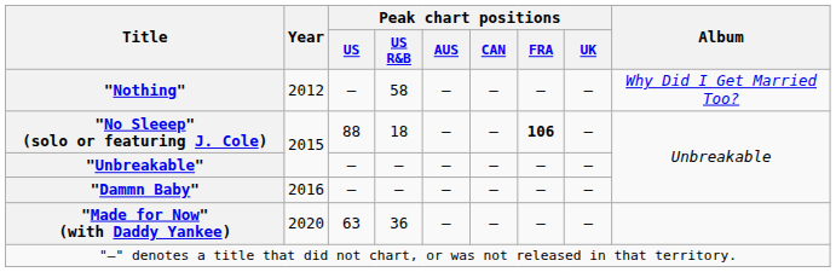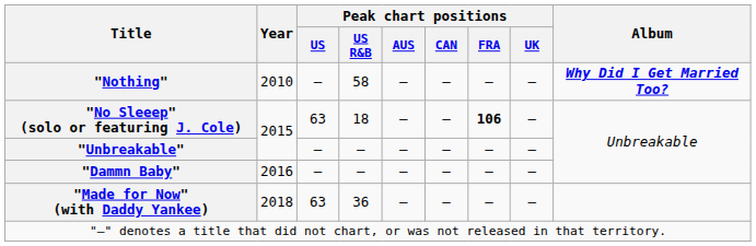 <table class="wikitable plainrowheaders" style="text-align:center;">
 <tr>
 <th scope="col" rowspan="2" style="width:18em;">Title</th>
 <th scope="col" rowspan="2">Year</th>
 <th scope="col" colspan="6">Peak chart positions</th>
 <th scope="col" rowspan="2" style="width:14em;">Album</th>
 </tr>
 <tr>
 <th style="width:3em;font-size:90%"><a href='#'>US</a><br></th>
 <th style="width:3em;font-size:90%"><a href='#'>US R&B</a><br></th>
 <th style="width:3em;font-size:90%"><a href='#'>AUS</a><br></th>
 <th style="width:3em;font-size:90%"><a href='#'>CAN</a><br></th>
 <th style="width:3em;font-size:90%"><a href='#'>FRA</a><br></th>
 <th style="width:3em;font-size:90%"><a href='#'>UK</a><br></th>
 </tr>
 <tr>
 <th scope="row">"<a href='#'>Nothing</a>"</th>
-<td>2012</td>
+<td>2010</td>
 <td>—</td>
 <td>58</td>
 <td>—</td>
 <td>—</td>
 <td>—</td>
 <td>—</td>
-<td><em><a href='#'>Why Did I Get Married Too?</a></em></td>
+<td><strong><em><a href='#'>Why Did I Get Married Too?</a></em></strong></td>
 </tr>
 <tr>
 <th scope="row">"<a href='#'>No Sleeep</a>"<br><span>(solo or featuring <a href='#'>J. Cole</a>)</span></th>
 <td rowspan=2>2015</td>
-<td>88</td>
+<td>63</td>
 <td>18</td>
 <td>—</td>
 <td>—</td>
 <td><strong>106</strong></td>
 <td>—</td>
 <td rowspan=3><em>Unbreakable</em></td>
 </tr>
 <tr>
 <th scope="row">"<a href='#'>Unbreakable</a>"</th>
 <td>—</td>
 <td>—</td>
 <td>—</td>
 <td>—</td>
 <td>—</td>
 <td>—</td>
 </tr>
 <tr>
 <th scope="row">"<a href='#'>Dammn Baby</a>"</th>
 <td>2016</td>
 <td>—</td>
 <td>—</td>
 <td>—</td>
 <td>—</td>
 <td>—</td>
 <td>—</td>
 </tr>
 <tr>
 <th scope="row">"<a href='#'>Made for Now</a>"<br><span>(with <a href='#'>Daddy Yankee</a>)</span></th>
-<td>2020</td>
+<td>2018</td>
 <td>63</td>
 <td>36</td>
 <td>—</td>
 <td>—</td>
 <td>—</td>
 <td>—</td>
 <td></td>
 </tr>
 <tr>
 <td colspan="15" style="font-size:90%">"—" denotes a title that did not chart, or was not released in that territory.</td>
 </tr>
 </table>
